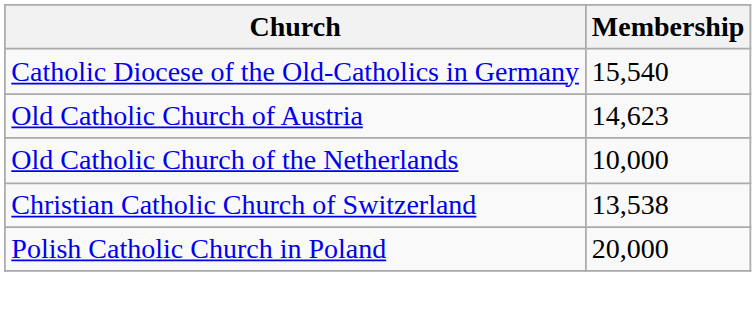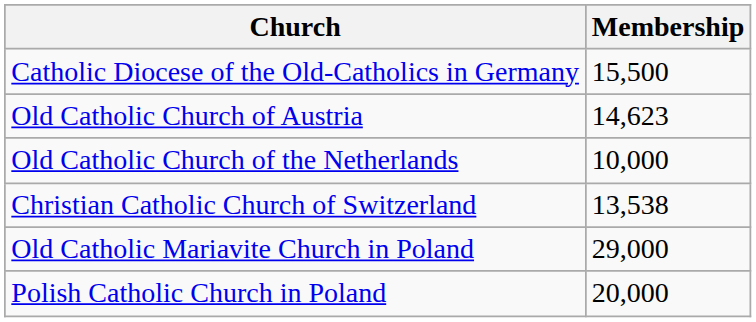 <table class="wikitable sortable">
 <tr>
 <th>Church</th>
 <th>Membership</th>
 </tr>
 <tr>
 <td><a href='#'>Catholic Diocese of the Old-Catholics in Germany</a></td>
-<td>15,540</td>
+<td>15,500</td>
 </tr>
 <tr>
 <td><a href='#'>Old Catholic Church of Austria</a></td>
 <td>14,623</td>
 </tr>
 <tr>
 <td><a href='#'>Old Catholic Church of the Netherlands</a></td>
 <td>10,000</td>
 </tr>
 <tr>
 <td><a href='#'>Christian Catholic Church of Switzerland</a></td>
 <td>13,538</td>
 </tr>
 <tr>
+<td><a href='#'>Old Catholic Mariavite Church in Poland</a></td>
+<td>29,000</td>
+</tr>
+<tr>
 <td><a href='#'>Polish Catholic Church in Poland</a></td>
 <td>20,000</td>
 </tr>
 </table>
